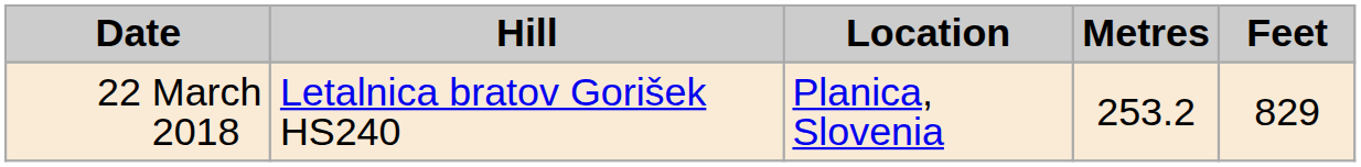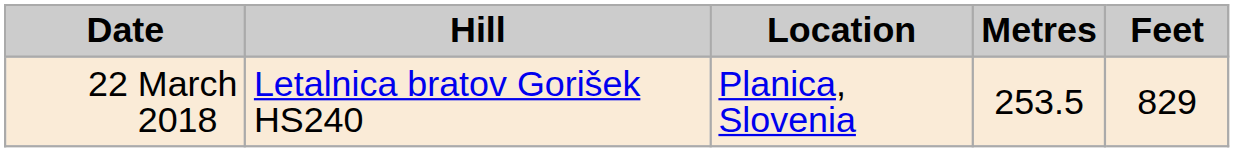 <table class="wikitable sortable" style="text-align:left; line-height:16px; width:42;">
 <tr>
 <th style="background-color: #ccc;" width="100">Date</th>
 <th style="background-color: #ccc;" width="200">Hill</th>
 <th style="background-color: #ccc;" width="110">Location</th>
 <th style="background-color: #ccc;" width="48">Metres</th>
 <th style="background-color: #ccc;" width="48">Feet</th>
 </tr>
 <tr bgcolor=#FAEBD7>
 <td align=right>22 March 2018  </td>
 <td><a href='#'>Letalnica bratov Gorišek</a> HS240</td>
 <td><a href='#'>Planica</a>, <a href='#'>Slovenia</a></td>
-<td align=center>253.2</td>
+<td align=center>253.5</td>
 <td align=center>829</td>
 </tr>
 </table>
